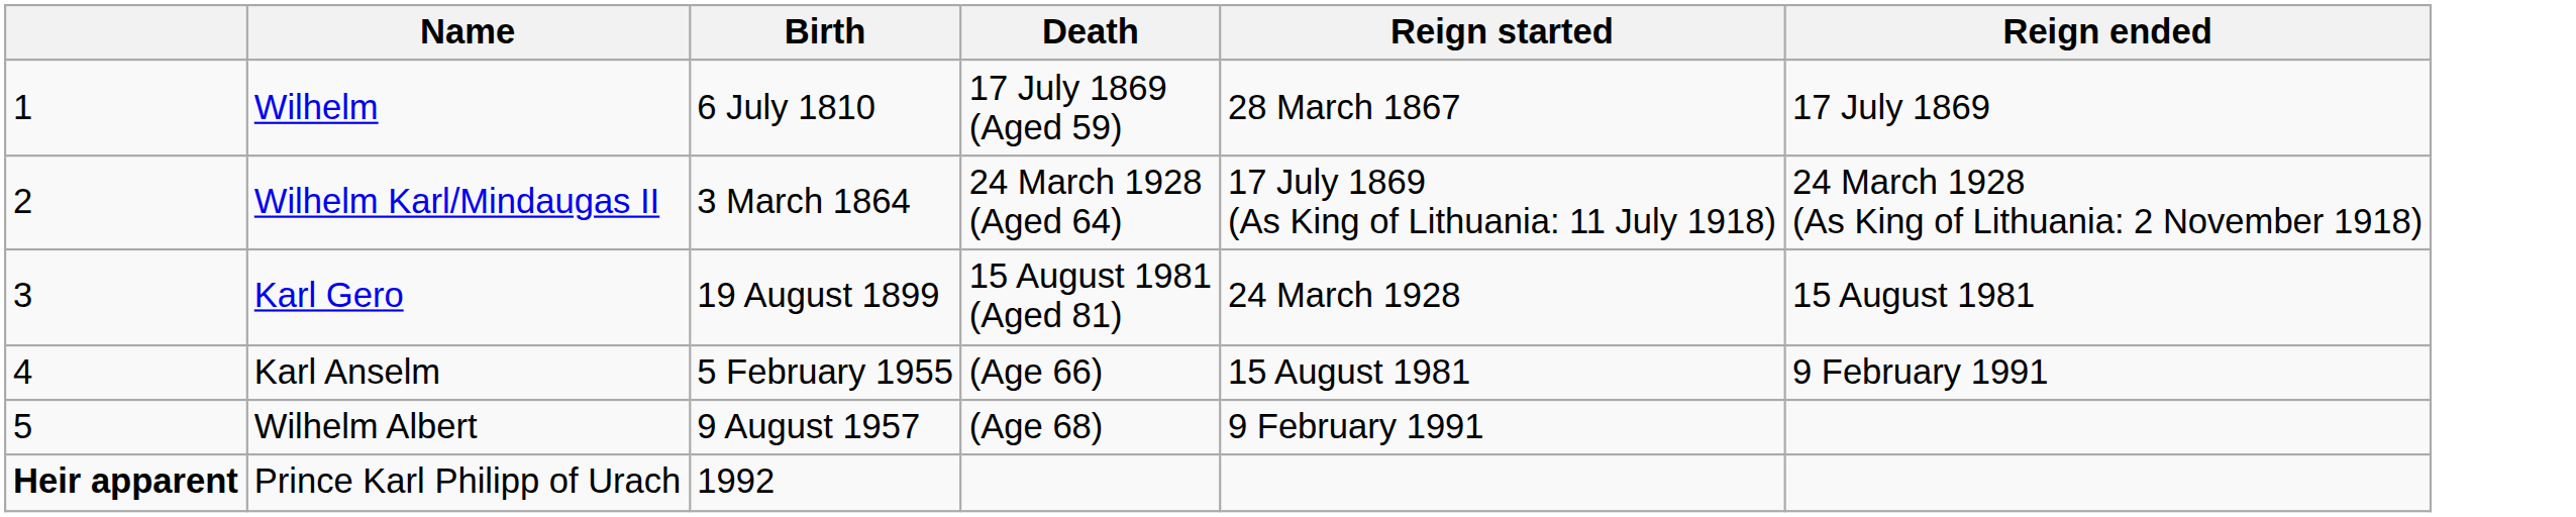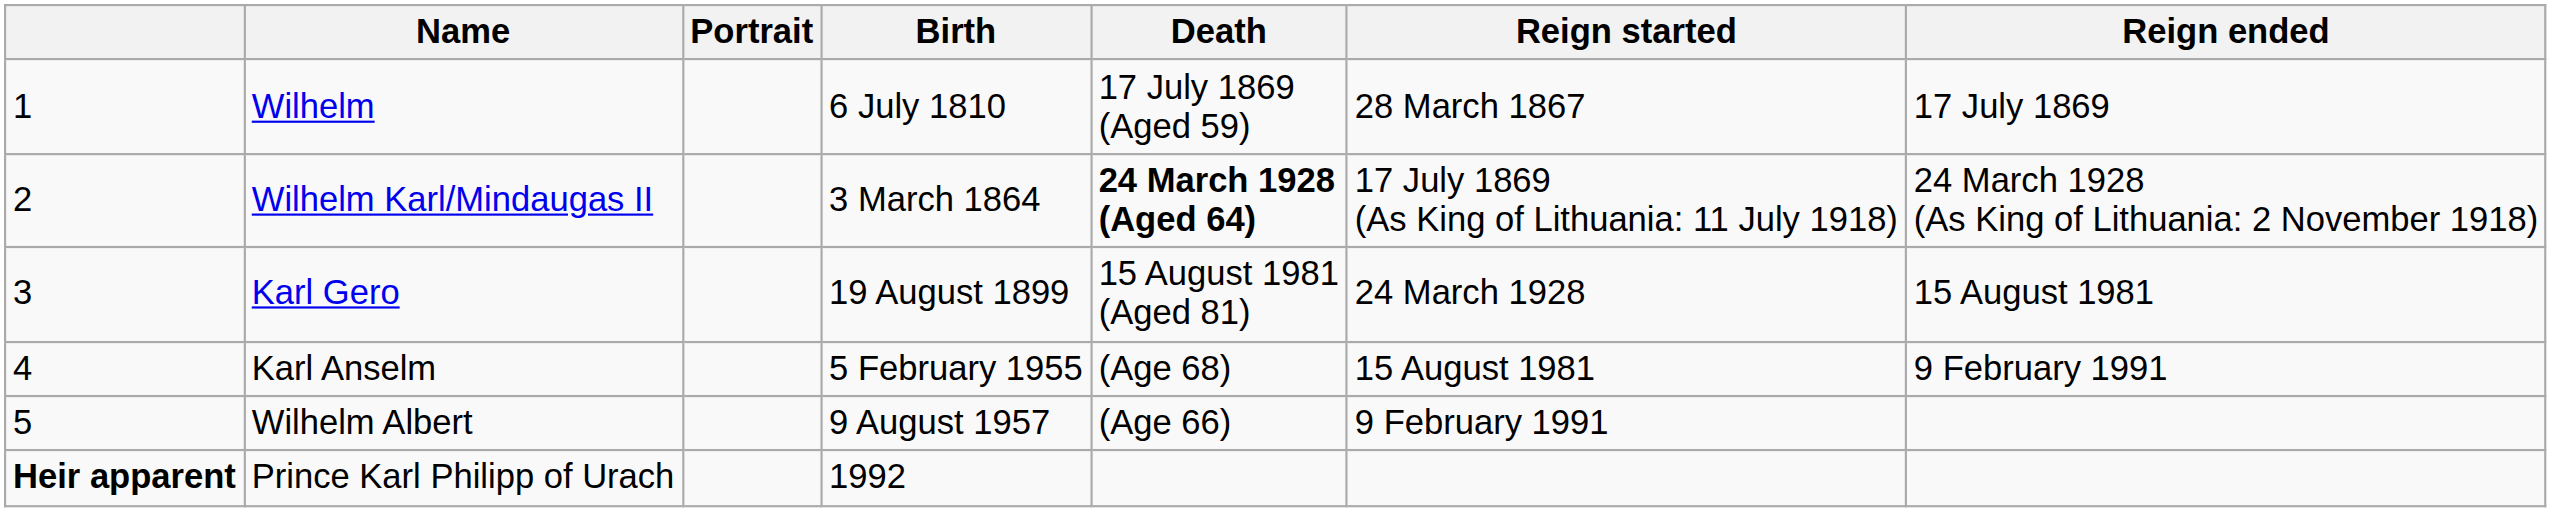 <table class="wikitable">
 <tr>
 <th></th>
 <th>Name</th>
+<th>Portrait</th>
 <th>Birth</th>
 <th>Death</th>
 <th>Reign started</th>
 <th>Reign ended</th>
 </tr>
 <tr>
 <td>1</td>
 <td><a href='#'>Wilhelm</a></td>
+<td></td>
 <td>6 July 1810</td>
 <td>17 July 1869<br>(Aged 59)</td>
 <td>28 March 1867</td>
 <td>17 July 1869</td>
 </tr>
 <tr>
 <td>2</td>
 <td><a href='#'>Wilhelm Karl/Mindaugas II</a></td>
+<td></td>
 <td>3 March 1864</td>
-<td>24 March 1928<br>(Aged 64)</td>
+<td><strong>24 March 1928<br>(Aged 64)</strong></td>
 <td>17 July 1869<br>(As King of Lithuania: 11 July 1918)</td>
 <td>24 March 1928<br>(As King of Lithuania: 2 November 1918)</td>
 </tr>
 <tr>
 <td>3</td>
 <td><a href='#'>Karl Gero</a></td>
+<td></td>
 <td>19 August 1899</td>
 <td>15 August 1981<br>(Aged 81)</td>
 <td>24 March 1928</td>
 <td>15 August 1981</td>
 </tr>
 <tr>
 <td>4</td>
 <td>Karl Anselm</td>
+<td></td>
 <td>5 February 1955</td>
-<td>(Age 66)</td>
+<td>(Age 68)</td>
 <td>15 August 1981</td>
 <td>9 February 1991</td>
 </tr>
 <tr>
 <td>5</td>
 <td>Wilhelm Albert</td>
+<td></td>
 <td>9 August 1957</td>
-<td>(Age 68)</td>
+<td>(Age 66)</td>
 <td>9 February 1991</td>
 <td></td>
 </tr>
 <tr>
 <td><strong>Heir apparent</strong></td>
 <td>Prince Karl Philipp of Urach</td>
+<td></td>
 <td>1992</td>
 <td></td>
 <td></td>
 <td></td>
 </tr>
 </table>
